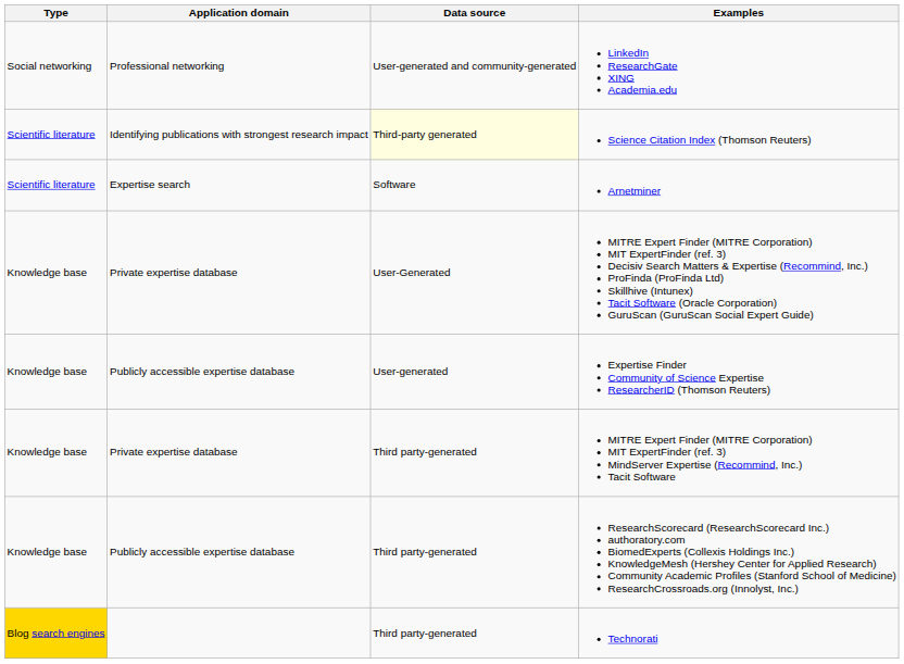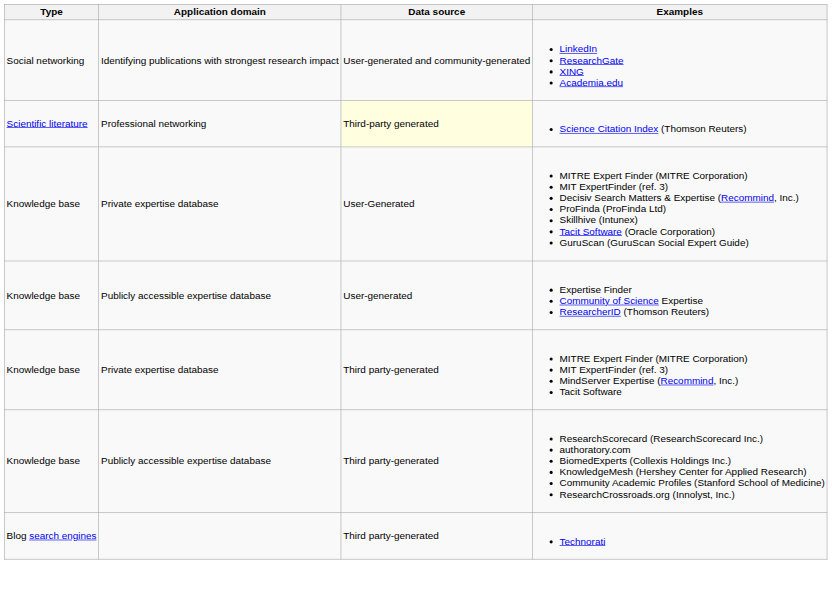 <table class="wikitable" border="1">
 <tr>
 <th>Type</th>
 <th>Application domain</th>
 <th>Data source</th>
 <th>Examples</th>
 </tr>
 <tr>
 <td>Social networking</td>
-<td>Professional networking</td>
+<td>Identifying publications with strongest research impact</td>
 <td>User-generated and community-generated</td>
 <td><br><ul><li><a href='#'>LinkedIn</a></li><li><a href='#'>ResearchGate</a></li><li><a href='#'>XING</a></li><li><a href='#'>Academia.edu</a></li></ul></td>
 </tr>
 <tr>
 <td><a href='#'>Scientific literature</a></td>
-<td>Identifying publications with strongest research impact</td>
+<td>Professional networking</td>
 <td style="background: lightyellow;">Third-party generated</td>
 <td><br><ul><li><a href='#'>Science Citation Index</a> (Thomson Reuters)</li></ul></td>
-</tr>
-<tr>
-<td><a href='#'>Scientific literature</a></td>
-<td>Expertise search</td>
-<td>Software</td>
-<td><br><ul><li><a href='#'>Arnetminer</a></li></ul></td>
 </tr>
 <tr>
 <td>Knowledge base</td>
 <td>Private expertise database</td>
 <td>User-Generated</td>
 <td><br><ul><li>MITRE Expert Finder (MITRE Corporation)</li><li>MIT ExpertFinder (ref. 3)</li><li>Decisiv Search Matters & Expertise (<a href='#'>Recommind</a>, Inc.)</li><li>ProFinda (ProFinda Ltd)</li><li>Skillhive (Intunex)</li><li><a href='#'>Tacit Software</a> (Oracle Corporation)</li><li>GuruScan (GuruScan Social Expert Guide)</li></ul></td>
 </tr>
 <tr>
 <td>Knowledge base</td>
 <td>Publicly accessible expertise database</td>
 <td>User-generated</td>
 <td><br><ul><li>Expertise Finder</li><li><a href='#'>Community of Science</a> Expertise</li><li><a href='#'>ResearcherID</a> (Thomson Reuters)</li></ul></td>
 </tr>
 <tr>
 <td>Knowledge base</td>
 <td>Private expertise database</td>
 <td>Third party-generated</td>
 <td><br><ul><li>MITRE Expert Finder (MITRE Corporation)</li><li>MIT ExpertFinder (ref. 3)</li><li>MindServer Expertise (<a href='#'>Recommind</a>, Inc.)</li><li>Tacit Software</li></ul></td>
 </tr>
 <tr>
 <td>Knowledge base</td>
 <td>Publicly accessible expertise database</td>
 <td>Third party-generated</td>
 <td><br><ul><li>ResearchScorecard (ResearchScorecard Inc.)</li><li>authoratory.com</li><li>BiomedExperts (Collexis Holdings Inc.)</li><li>KnowledgeMesh (Hershey Center for Applied Research)</li><li>Community Academic Profiles (Stanford School of Medicine)</li><li>ResearchCrossroads.org  (Innolyst, Inc.)</li></ul></td>
 </tr>
 <tr>
-<td style="background: gold;">Blog <a href='#'>search engines</a></td>
+<td>Blog <a href='#'>search engines</a></td>
 <td></td>
 <td>Third party-generated</td>
 <td><br><ul><li><a href='#'>Technorati</a></li></ul></td>
 </tr>
 </table>
